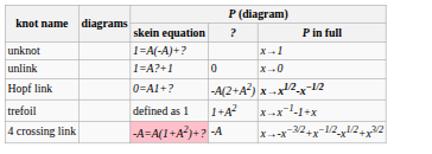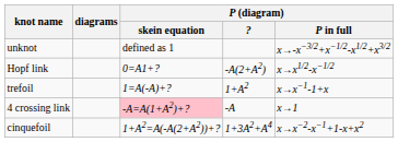 <table class="wikitable">
 <tr>
 <th rowspan=2>knot name</th>
 <th rowspan=2>diagrams</th>
 <th colspan=3><em>P</em> (diagram)</th>
 </tr>
 <tr>
 <th>skein equation</th>
 <th><em>?</em></th>
 <th><em>P</em> in full</th>
 </tr>
 <tr>
 <td>unknot</td>
 <td>   </td>
-<td><em>1=A(-A)+?</em></td>
+<td>defined as 1</td>
 <td></td>
-<td><em>x→1</em></td>
-</tr>
-<tr>
-<td>unlink</td>
-<td> </td>
-<td><em>1=A?+1</em></td>
-<td>0</td>
-<td><em>x→0</em></td>
+<td><em>x→-x<sup>−3/2</sup>+x<sup>−1/2</sup>-x<sup>1/2</sup>+x<sup>3/2</sup></em></td>
 </tr>
 <tr>
 <td>Hopf link</td>
 <td>  </td>
 <td><em>0=A1+?</em></td>
 <td><em>-A(2+A<sup>2</sup>)</em></td>
-<td><strong><em>x→x<sup>1/2</sup>-x<sup>−1/2</sup></em></strong></td>
+<td><em>x→x<sup>1/2</sup>-x<sup>−1/2</sup></em></td>
 </tr>
 <tr>
 <td>trefoil</td>
 <td>  </td>
-<td>defined as 1</td>
+<td><em>1=A(-A)+?</em></td>
 <td><em>1+A<sup>2</sup></em></td>
 <td><em>x→x<sup>−1</sup>-1+x</em></td>
 </tr>
 <tr>
 <td>4 crossing link</td>
 <td> </td>
 <td style="background: pink;"><em>-A=A(1+A<sup>2</sup>)+?</em></td>
 <td><em>-A</em></td>
-<td><em>x→-x<sup>−3/2</sup>+x<sup>−1/2</sup>-x<sup>1/2</sup>+x<sup>3/2</sup></em></td>
+<td><em>x→1</em></td>
+</tr>
+<tr>
+<td>cinquefoil</td>
+<td></td>
+<td><em>1+A<sup>2</sup>=A(-A(2+A<sup>2</sup>))+?</em></td>
+<td><em>1+3A<sup>2</sup>+A<sup>4</sup></em></td>
+<td><em>x→x<sup>−2</sup>-x<sup>−1</sup>+1-x+x<sup>2</sup></em></td>
 </tr>
 </table>
